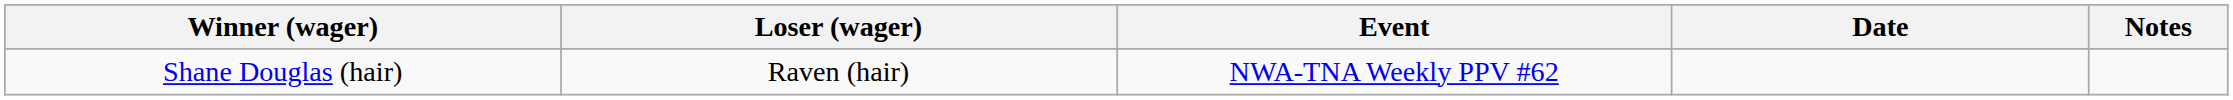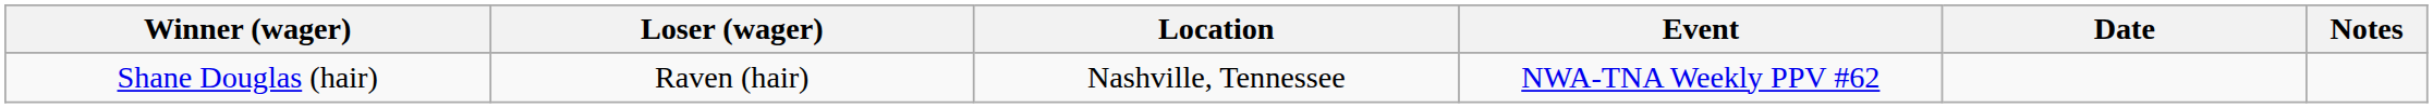 <table class="wikitable sortable" width=100%  style="text-align: center">
 <tr>
 <th width=20% scope="col">Winner (wager)</th>
 <th width=20% scope="col">Loser (wager)</th>
+<th width=20% scope="col">Location</th>
 <th width=20% scope="col">Event</th>
 <th width=15% scope="col">Date</th>
 <th class="unsortable" width=5% scope="col">Notes</th>
 </tr>
 <tr>
 <td><a href='#'>Shane Douglas</a> (hair)</td>
 <td>Raven (hair)</td>
+<td>Nashville, Tennessee</td>
 <td><a href='#'>NWA-TNA Weekly PPV #62</a></td>
 <td></td>
 <td></td>
 </tr>
 </table>
